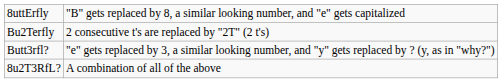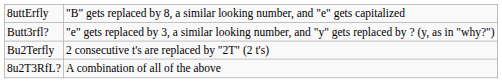 <table class="wikitable">
 <tr>
 <td>8uttErfly</td>
 <td>"B" gets replaced by 8, a similar looking number, and "e" gets capitalized</td>
 </tr>
 <tr>
+<td>Butt3rfl?</td>
+<td>"e" gets replaced by 3, a similar looking number, and "y" gets replaced by ? (y, as in "why?")</td>
+</tr>
+<tr>
 <td>Bu2Terfly</td>
 <td>2 consecutive t's are replaced by "2T" (2 t's)</td>
-</tr>
-<tr>
-<td>Butt3rfl?</td>
-<td>"e" gets replaced by 3, a similar looking number, and "y" gets replaced by ? (y, as in "why?")</td>
 </tr>
 <tr>
 <td>8u2T3RfL?</td>
 <td>A combination of all of the above</td>
 </tr>
 </table>
